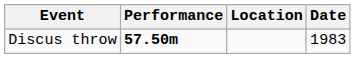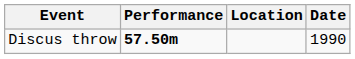 <table class="wikitable" style="border-collapse: collapse; font-size: 95%;">
 <tr>
 <th scope="col">Event</th>
 <th scope="col">Performance</th>
 <th scope="col">Location</th>
 <th scope="col">Date</th>
 </tr>
 <tr>
 <td>Discus throw</td>
 <td><strong>57.50m</strong></td>
 <td></td>
-<td>1983</td>
+<td>1990</td>
 </tr>
 </table>
